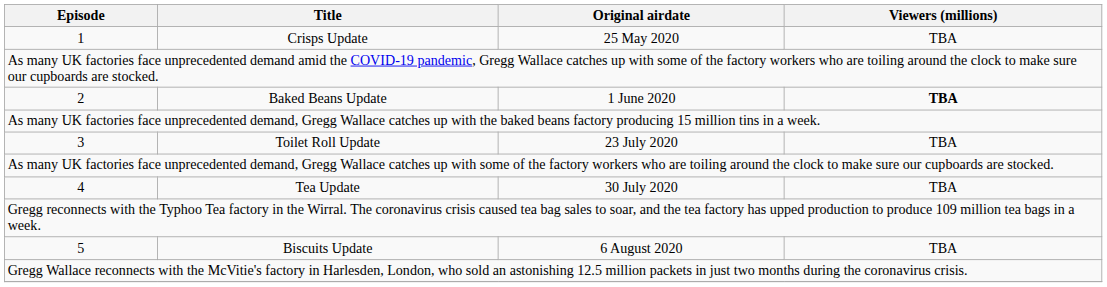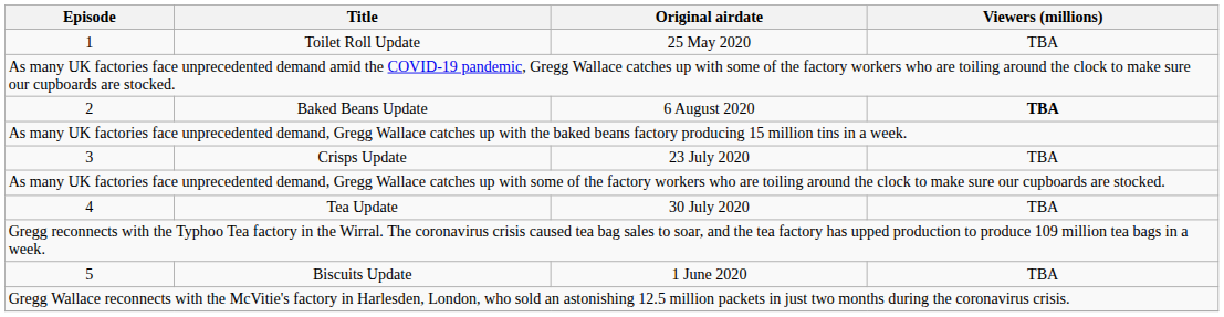 <table class="wikitable" style="text-align:center">
 <tr>
 <th>Episode</th>
 <th>Title</th>
 <th>Original airdate</th>
 <th>Viewers (millions)</th>
 </tr>
 <tr>
 <td>1</td>
-<td>Crisps Update</td>
+<td>Toilet Roll Update</td>
 <td>25 May 2020</td>
 <td>TBA</td>
 </tr>
 <tr>
 <td colspan="4" align="left">As many UK factories face unprecedented demand amid the <a href='#'>COVID-19 pandemic</a>, Gregg Wallace catches up with some of the factory workers who are toiling around the clock to make sure our cupboards are stocked.</td>
 </tr>
 <tr>
 <td>2</td>
 <td>Baked Beans Update</td>
-<td>1 June 2020</td>
+<td>6 August 2020</td>
 <td><strong>TBA</strong></td>
 </tr>
 <tr>
 <td colspan="4" align="left">As many UK factories face unprecedented demand, Gregg Wallace catches up with the baked beans factory producing 15 million tins in a week.</td>
 </tr>
 <tr>
 <td>3</td>
-<td>Toilet Roll Update</td>
+<td>Crisps Update</td>
 <td>23 July 2020</td>
 <td>TBA</td>
 </tr>
 <tr>
 <td colspan="4" align="left">As many UK factories face unprecedented demand, Gregg Wallace catches up with some of the factory workers who are toiling around the clock to make sure our cupboards are stocked.</td>
 </tr>
 <tr>
 <td>4</td>
 <td>Tea Update</td>
 <td>30 July 2020</td>
 <td>TBA</td>
 </tr>
 <tr>
 <td colspan="4" align="left">Gregg reconnects with the Typhoo Tea factory in the Wirral. The coronavirus crisis caused tea bag sales to soar, and the tea factory has upped production to produce 109 million tea bags in a week.</td>
 </tr>
 <tr>
 <td>5</td>
 <td>Biscuits Update</td>
-<td>6 August 2020</td>
+<td>1 June 2020</td>
 <td>TBA</td>
 </tr>
 <tr>
 <td colspan="4" align="left">Gregg Wallace reconnects with the McVitie's factory in Harlesden, London, who sold an astonishing 12.5 million packets in just two months during the coronavirus crisis.</td>
 </tr>
 <tr>
 </tr>
 </table>
